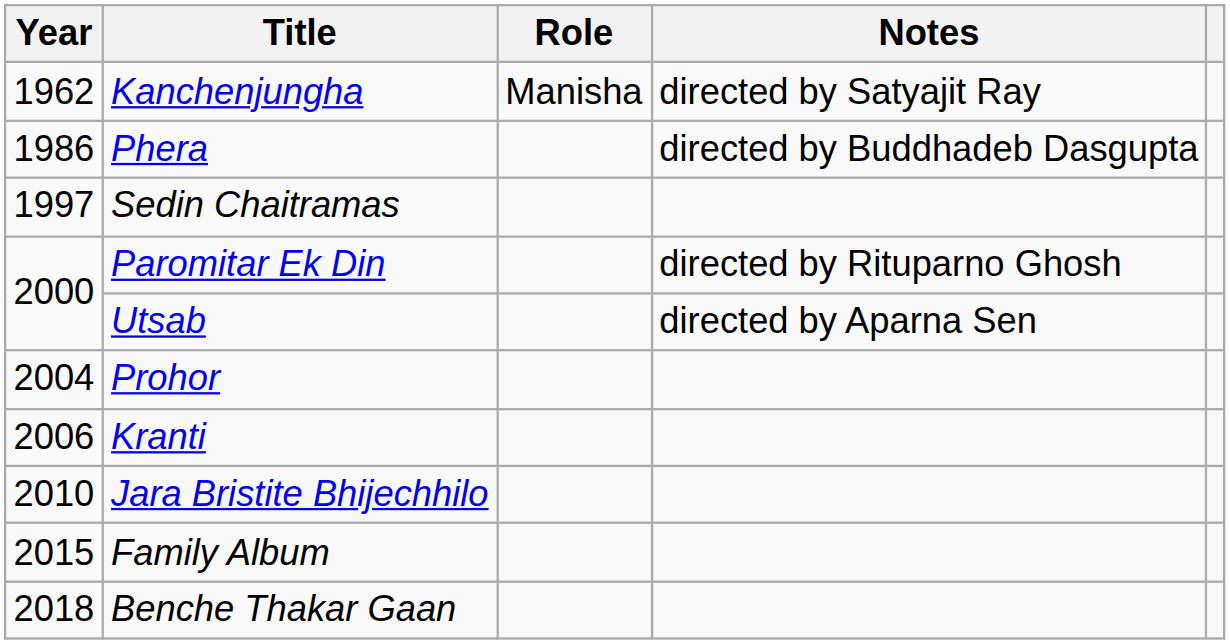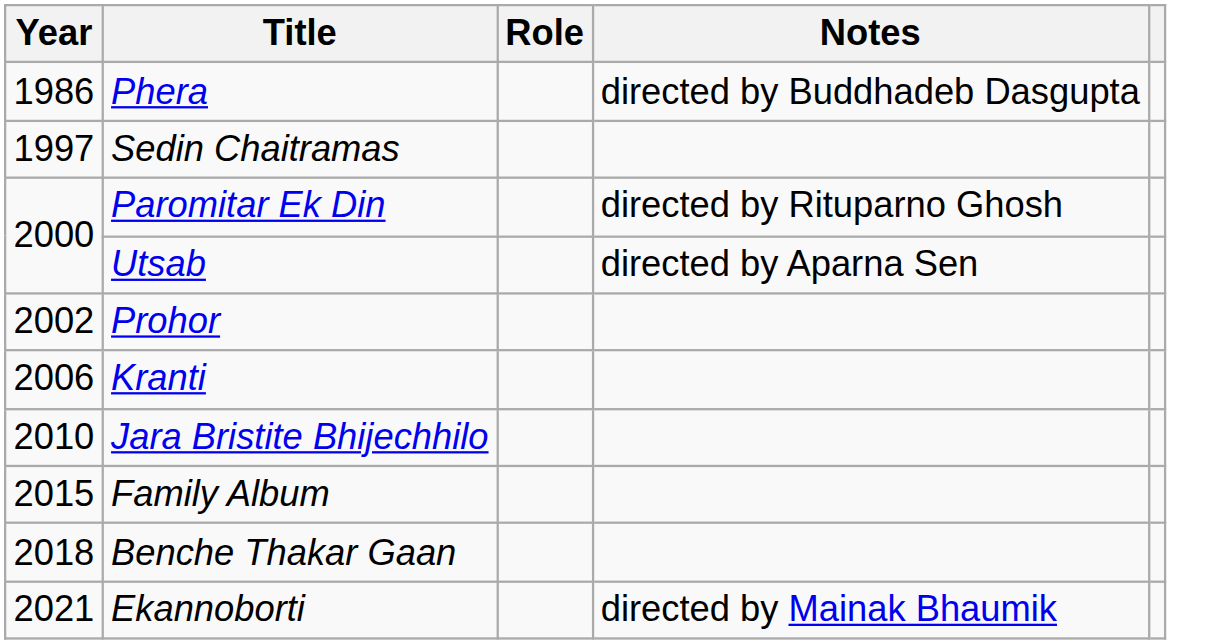 <table class="wikitable">
 <tr>
 <th>Year</th>
 <th>Title</th>
 <th>Role</th>
 <th>Notes</th>
 <th></th>
-</tr>
-<tr>
-<td>1962</td>
-<td><em><a href='#'>Kanchenjungha</a></em></td>
-<td>Manisha</td>
-<td>directed by Satyajit Ray</td>
-<td></td>
 </tr>
 <tr>
 <td>1986</td>
 <td><em><a href='#'>Phera</a></em></td>
 <td></td>
 <td>directed by Buddhadeb Dasgupta</td>
 <td></td>
 </tr>
 <tr>
 <td>1997</td>
 <td><em>Sedin Chaitramas</em></td>
 <td></td>
 <td></td>
 <td></td>
 </tr>
 <tr>
 <td rowspan="2">2000</td>
 <td><em><a href='#'>Paromitar Ek Din</a></em></td>
 <td></td>
 <td>directed by Rituparno Ghosh</td>
 <td></td>
 </tr>
 <tr>
 <td><em><a href='#'>Utsab</a></em></td>
 <td></td>
 <td>directed by Aparna Sen</td>
 <td></td>
 </tr>
 <tr>
-<td>2004</td>
+<td>2002</td>
 <td><em><a href='#'>Prohor</a></em></td>
 <td></td>
 <td></td>
 <td></td>
 </tr>
 <tr>
 <td>2006</td>
 <td><em><a href='#'>Kranti</a></em></td>
 <td></td>
 <td></td>
 <td></td>
 </tr>
 <tr>
 <td>2010</td>
 <td><em><a href='#'>Jara Bristite Bhijechhilo</a></em></td>
 <td></td>
 <td></td>
 <td></td>
 </tr>
 <tr>
 <td>2015</td>
 <td><em>Family Album</em></td>
 <td></td>
 <td></td>
 <td></td>
 </tr>
 <tr>
 <td>2018</td>
 <td><em>Benche Thakar Gaan</em></td>
 <td></td>
 <td></td>
 <td></td>
 </tr>
+<tr>
+<td>2021</td>
+<td><em>Ekannoborti</em></td>
+<td></td>
+<td>directed by <a href='#'>Mainak Bhaumik</a></td>
+<td></td>
+</tr>
 </table>
